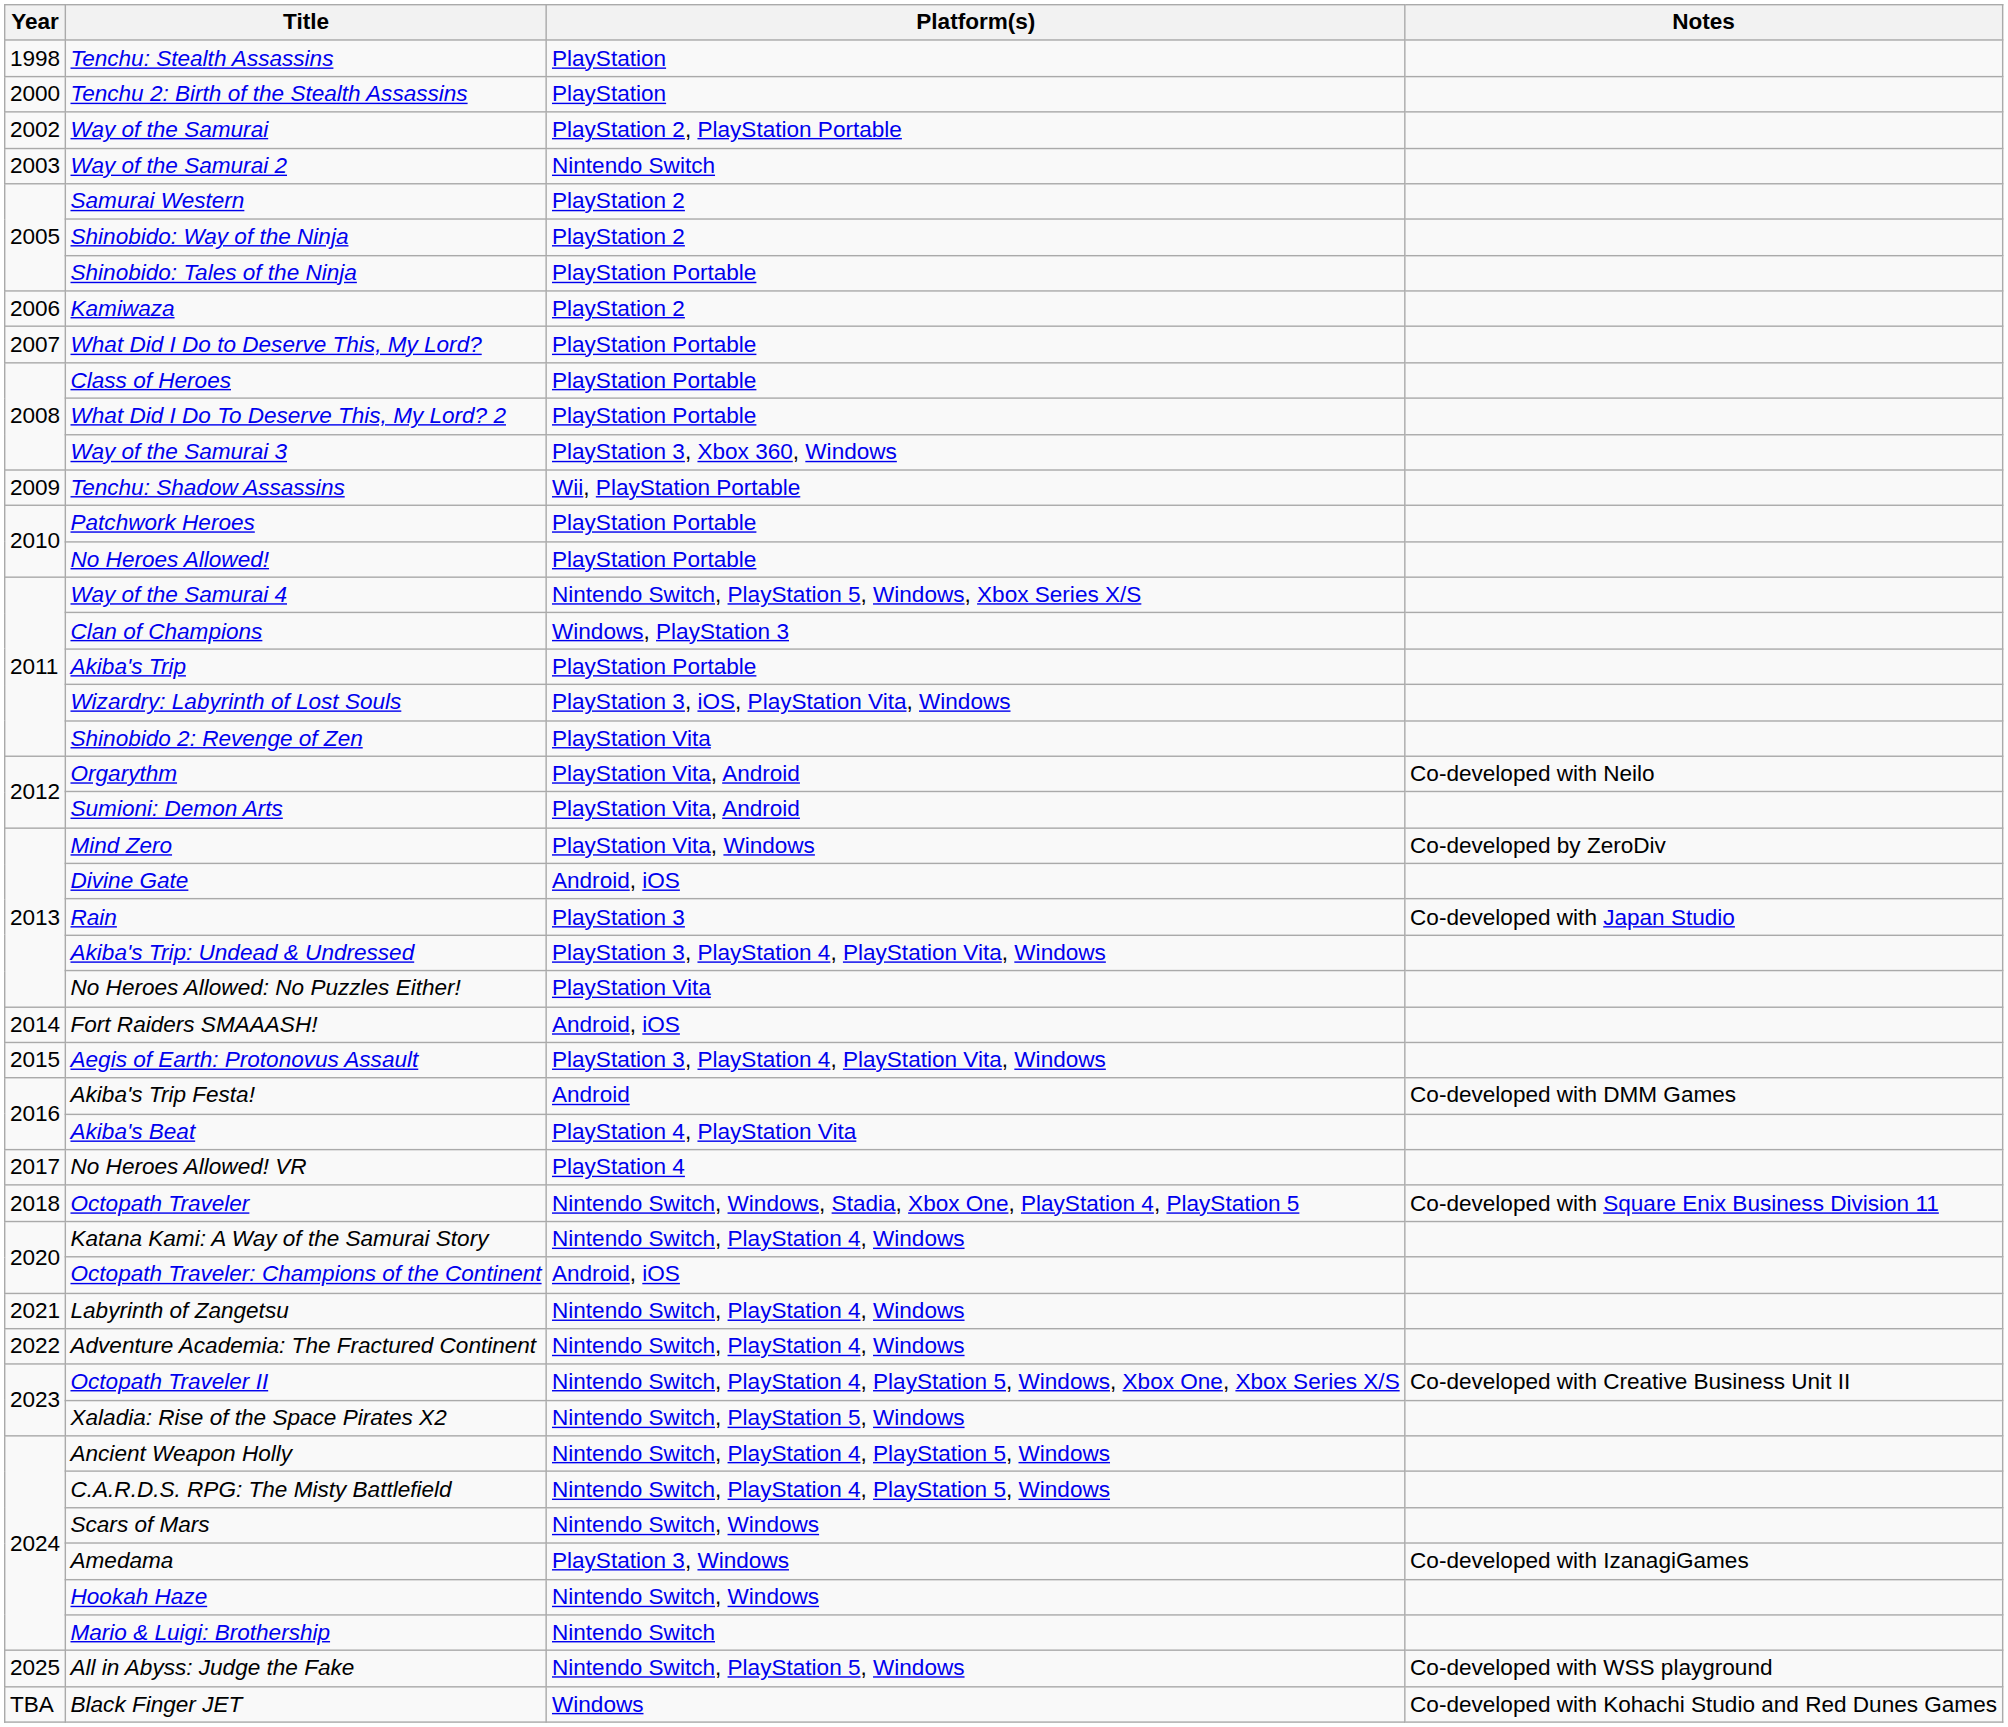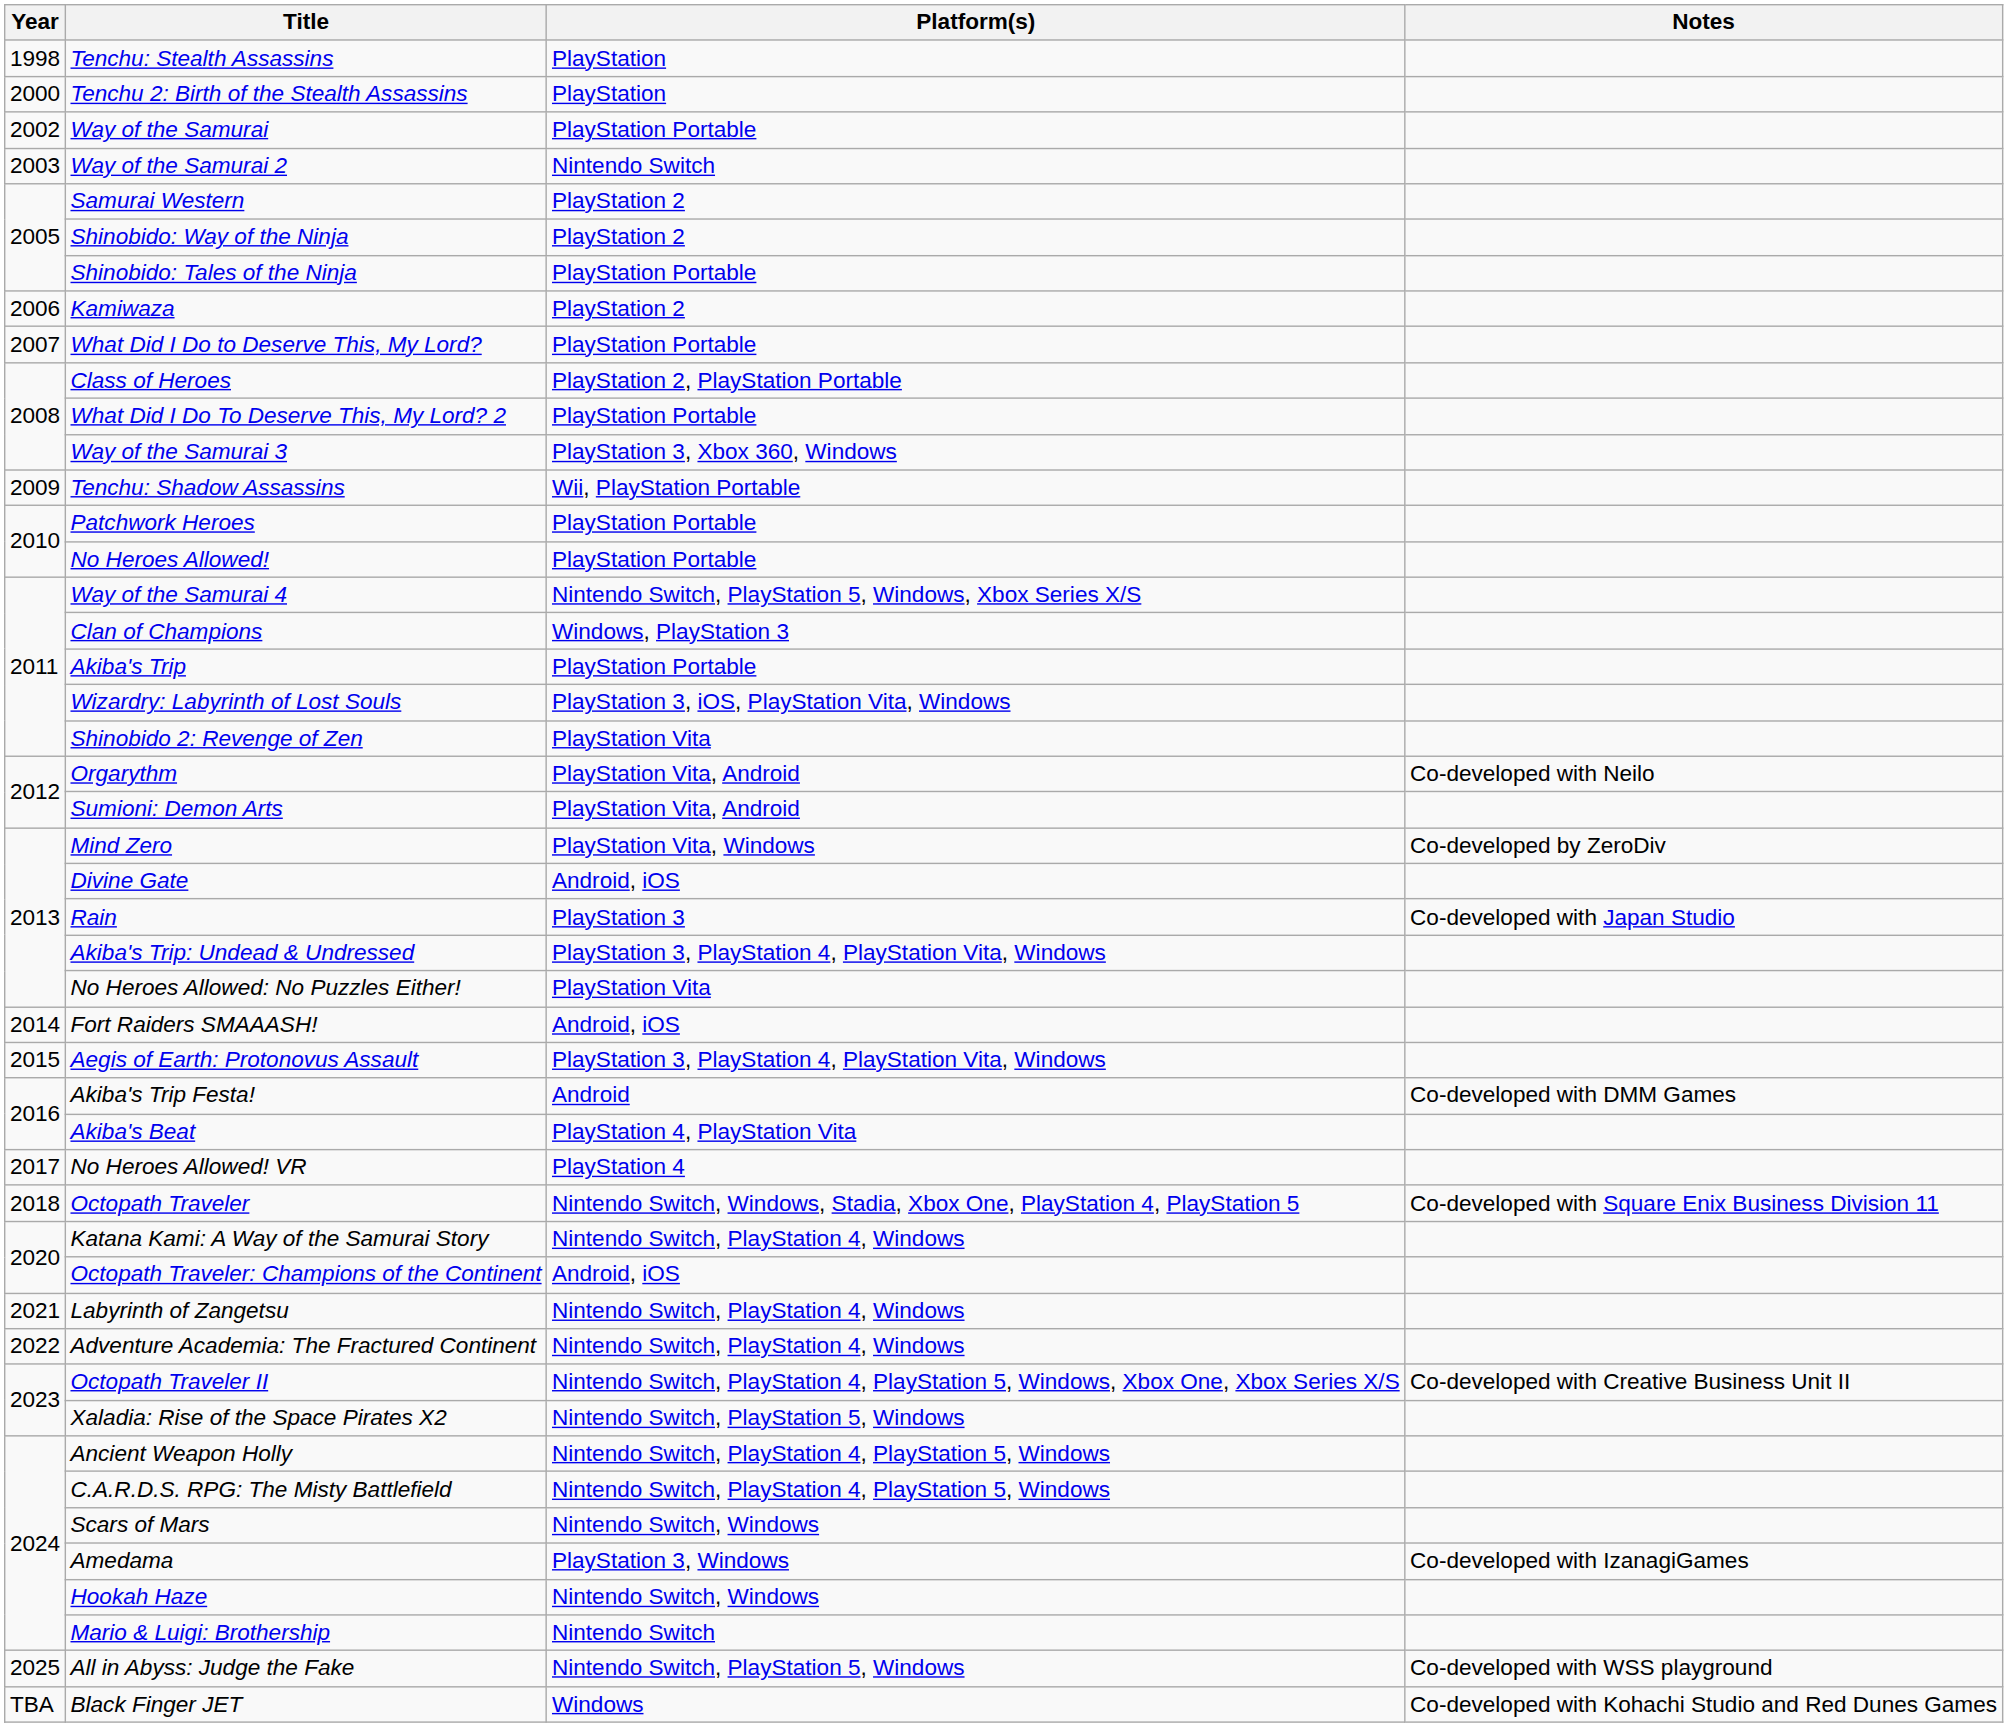 <table class="wikitable">
 <tr>
 <th>Year</th>
 <th>Title</th>
 <th>Platform(s)</th>
 <th>Notes</th>
 </tr>
 <tr>
 <td>1998</td>
 <td><em><a href='#'>Tenchu: Stealth Assassins</a></em></td>
 <td><a href='#'>PlayStation</a></td>
 <td></td>
 </tr>
 <tr>
 <td>2000</td>
 <td><em><a href='#'>Tenchu 2: Birth of the Stealth Assassins</a></em></td>
 <td><a href='#'>PlayStation</a></td>
 <td></td>
 </tr>
 <tr>
 <td>2002</td>
 <td><em><a href='#'>Way of the Samurai</a></em></td>
-<td><a href='#'>PlayStation 2</a>, <a href='#'>PlayStation Portable</a></td>
+<td><a href='#'>PlayStation Portable</a></td>
 <td></td>
 </tr>
 <tr>
 <td>2003</td>
 <td><em><a href='#'>Way of the Samurai 2</a></em></td>
 <td><a href='#'>Nintendo Switch</a></td>
 <td></td>
 </tr>
 <tr>
 <td rowspan="3">2005</td>
 <td><em><a href='#'>Samurai Western</a></em></td>
 <td><a href='#'>PlayStation 2</a></td>
 <td></td>
 </tr>
 <tr>
 <td><em><a href='#'>Shinobido: Way of the Ninja</a></em></td>
 <td><a href='#'>PlayStation 2</a></td>
 <td></td>
 </tr>
 <tr>
 <td><em><a href='#'>Shinobido: Tales of the Ninja</a></em></td>
 <td><a href='#'>PlayStation Portable</a></td>
 <td></td>
 </tr>
 <tr>
 <td>2006</td>
 <td><em><a href='#'>Kamiwaza</a></em></td>
 <td><a href='#'>PlayStation 2</a></td>
 <td></td>
 </tr>
 <tr>
 <td>2007</td>
 <td><em><a href='#'>What Did I Do to Deserve This, My Lord?</a></em></td>
 <td><a href='#'>PlayStation Portable</a></td>
 <td></td>
 </tr>
 <tr>
 <td rowspan="3">2008</td>
 <td><em><a href='#'>Class of Heroes</a></em></td>
-<td><a href='#'>PlayStation Portable</a></td>
+<td><a href='#'>PlayStation 2</a>, <a href='#'>PlayStation Portable</a></td>
 <td></td>
 </tr>
 <tr>
 <td><em><a href='#'>What Did I Do To Deserve This, My Lord? 2</a></em></td>
 <td><a href='#'>PlayStation Portable</a></td>
 <td></td>
 </tr>
 <tr>
 <td><em><a href='#'>Way of the Samurai 3</a></em></td>
 <td><a href='#'>PlayStation 3</a>, <a href='#'>Xbox 360</a>, <a href='#'>Windows</a></td>
 <td></td>
 </tr>
 <tr>
 <td>2009</td>
 <td><em><a href='#'>Tenchu: Shadow Assassins</a></em></td>
 <td><a href='#'>Wii</a>, <a href='#'>PlayStation Portable</a></td>
 <td></td>
 </tr>
 <tr>
 <td rowspan="2">2010</td>
 <td><em><a href='#'>Patchwork Heroes</a></em></td>
 <td><a href='#'>PlayStation Portable</a></td>
 <td></td>
 </tr>
 <tr>
 <td><em><a href='#'>No Heroes Allowed!</a></em></td>
 <td><a href='#'>PlayStation Portable</a></td>
 <td></td>
 </tr>
 <tr>
 <td rowspan="5">2011</td>
 <td><em><a href='#'>Way of the Samurai 4</a></em></td>
 <td><a href='#'>Nintendo Switch</a>, <a href='#'>PlayStation 5</a>, <a href='#'>Windows</a>, <a href='#'>Xbox Series X/S</a></td>
 <td></td>
 </tr>
 <tr>
 <td><em><a href='#'>Clan of Champions</a></em></td>
 <td><a href='#'>Windows</a>, <a href='#'>PlayStation 3</a></td>
 <td></td>
 </tr>
 <tr>
 <td><em><a href='#'>Akiba's Trip</a></em></td>
 <td><a href='#'>PlayStation Portable</a></td>
 <td></td>
 </tr>
 <tr>
 <td><em><a href='#'>Wizardry: Labyrinth of Lost Souls</a></em></td>
 <td><a href='#'>PlayStation 3</a>, <a href='#'>iOS</a>, <a href='#'>PlayStation Vita</a>, <a href='#'>Windows</a></td>
 <td></td>
 </tr>
 <tr>
 <td><em><a href='#'>Shinobido 2: Revenge of Zen</a></em></td>
 <td><a href='#'>PlayStation Vita</a></td>
 <td></td>
 </tr>
 <tr>
 <td rowspan="2">2012</td>
 <td><a href='#'><em>Orgarythm</em></a></td>
 <td><a href='#'>PlayStation Vita</a>, <a href='#'>Android</a></td>
 <td>Co-developed with Neilo</td>
 </tr>
 <tr>
 <td><em><a href='#'>Sumioni: Demon Arts</a></em></td>
 <td><a href='#'>PlayStation Vita</a>, <a href='#'>Android</a></td>
 <td></td>
 </tr>
 <tr>
 <td rowspan="5">2013</td>
 <td><em><a href='#'>Mind Zero</a></em></td>
 <td><a href='#'>PlayStation Vita</a>, <a href='#'>Windows</a></td>
 <td>Co-developed by ZeroDiv</td>
 </tr>
 <tr>
 <td><em><a href='#'>Divine Gate</a></em></td>
 <td><a href='#'>Android</a>, <a href='#'>iOS</a></td>
 <td></td>
 </tr>
 <tr>
 <td><em><a href='#'>Rain</a></em></td>
 <td><a href='#'>PlayStation 3</a></td>
 <td>Co-developed with <a href='#'>Japan Studio</a></td>
 </tr>
 <tr>
 <td><em><a href='#'>Akiba's Trip: Undead & Undressed</a></em></td>
 <td><a href='#'>PlayStation 3</a>, <a href='#'>PlayStation 4</a>, <a href='#'>PlayStation Vita</a>, <a href='#'>Windows</a></td>
 <td></td>
 </tr>
 <tr>
 <td><em>No Heroes Allowed: No Puzzles Either!</em></td>
 <td><a href='#'>PlayStation Vita</a></td>
 <td></td>
 </tr>
 <tr>
 <td>2014</td>
 <td><em>Fort Raiders SMAAASH!</em></td>
 <td><a href='#'>Android</a>, <a href='#'>iOS</a></td>
 <td></td>
 </tr>
 <tr>
 <td>2015</td>
 <td><em><a href='#'>Aegis of Earth: Protonovus Assault</a></em></td>
 <td><a href='#'>PlayStation 3</a>, <a href='#'>PlayStation 4</a>, <a href='#'>PlayStation Vita</a>, <a href='#'>Windows</a></td>
 <td></td>
 </tr>
 <tr>
 <td rowspan="2">2016</td>
 <td><em>Akiba's Trip Festa!</em></td>
 <td><a href='#'>Android</a></td>
 <td>Co-developed with DMM Games</td>
 </tr>
 <tr>
 <td><em><a href='#'>Akiba's Beat</a></em></td>
 <td><a href='#'>PlayStation 4</a>, <a href='#'>PlayStation Vita</a></td>
 <td></td>
 </tr>
 <tr>
 <td>2017</td>
 <td><em>No Heroes Allowed! VR</em></td>
 <td><a href='#'>PlayStation 4</a></td>
 <td></td>
 </tr>
 <tr>
 <td>2018</td>
 <td><em><a href='#'>Octopath Traveler</a></em></td>
 <td><a href='#'>Nintendo Switch</a>, <a href='#'>Windows</a>, <a href='#'>Stadia</a>, <a href='#'>Xbox One</a>, <a href='#'>PlayStation 4</a>, <a href='#'>PlayStation 5</a></td>
 <td>Co-developed with <a href='#'>Square Enix Business Division 11</a></td>
 </tr>
 <tr>
 <td rowspan="2">2020</td>
 <td><em>Katana Kami: A Way of the Samurai Story</em></td>
 <td><a href='#'>Nintendo Switch</a>, <a href='#'>PlayStation 4</a>, <a href='#'>Windows</a></td>
 <td></td>
 </tr>
 <tr>
 <td><em><a href='#'>Octopath Traveler: Champions of the Continent</a></em></td>
 <td><a href='#'>Android</a>, <a href='#'>iOS</a></td>
 <td></td>
 </tr>
 <tr>
 <td>2021</td>
 <td><em>Labyrinth of Zangetsu</em></td>
 <td><a href='#'>Nintendo Switch</a>, <a href='#'>PlayStation 4</a>, <a href='#'>Windows</a></td>
 <td></td>
 </tr>
 <tr>
 <td>2022</td>
 <td><em>Adventure Academia: The Fractured Continent</em></td>
 <td><a href='#'>Nintendo Switch</a>, <a href='#'>PlayStation 4</a>, <a href='#'>Windows</a></td>
 <td></td>
 </tr>
 <tr>
 <td rowspan="2">2023</td>
 <td><em><a href='#'>Octopath Traveler II</a></em></td>
 <td><a href='#'>Nintendo Switch</a>, <a href='#'>PlayStation 4</a>, <a href='#'>PlayStation 5</a>, <a href='#'>Windows</a>, <a href='#'>Xbox One</a>, <a href='#'>Xbox Series X/S</a></td>
 <td>Co-developed with Creative Business Unit II</td>
 </tr>
 <tr>
 <td><em>Xaladia: Rise of the Space Pirates X2</em></td>
 <td><a href='#'>Nintendo Switch</a>, <a href='#'>PlayStation 5</a>, <a href='#'>Windows</a></td>
 <td></td>
 </tr>
 <tr>
 <td rowspan="6">2024</td>
 <td><em>Ancient Weapon Holly</em></td>
 <td><a href='#'>Nintendo Switch</a>, <a href='#'>PlayStation 4</a>, <a href='#'>PlayStation 5</a>, <a href='#'>Windows</a></td>
 <td></td>
 </tr>
 <tr>
 <td><em>C.A.R.D.S. RPG: The Misty Battlefield</em></td>
 <td><a href='#'>Nintendo Switch</a>, <a href='#'>PlayStation 4</a>, <a href='#'>PlayStation 5</a>, <a href='#'>Windows</a></td>
 <td></td>
 </tr>
 <tr>
 <td><em>Scars of Mars</em></td>
 <td><a href='#'>Nintendo Switch</a>, <a href='#'>Windows</a></td>
 <td></td>
 </tr>
 <tr>
 <td><em>Amedama</em></td>
 <td><a href='#'>PlayStation 3</a>, <a href='#'>Windows</a></td>
 <td>Co-developed with IzanagiGames</td>
 </tr>
 <tr>
 <td><em><a href='#'>Hookah Haze</a></em></td>
 <td><a href='#'>Nintendo Switch</a>, <a href='#'>Windows</a></td>
 <td></td>
 </tr>
 <tr>
 <td><em><a href='#'>Mario & Luigi: Brothership</a></em></td>
 <td><a href='#'>Nintendo Switch</a></td>
 <td></td>
 </tr>
 <tr>
 <td>2025</td>
 <td><em>All in Abyss: Judge the Fake</em></td>
 <td><a href='#'>Nintendo Switch</a>, <a href='#'>PlayStation 5</a>, <a href='#'>Windows</a></td>
 <td>Co-developed with WSS playground</td>
 </tr>
 <tr>
 <td>TBA</td>
 <td><em>Black Finger JET</em></td>
 <td><a href='#'>Windows</a></td>
 <td>Co-developed with Kohachi Studio and Red Dunes Games</td>
 </tr>
 </table>
